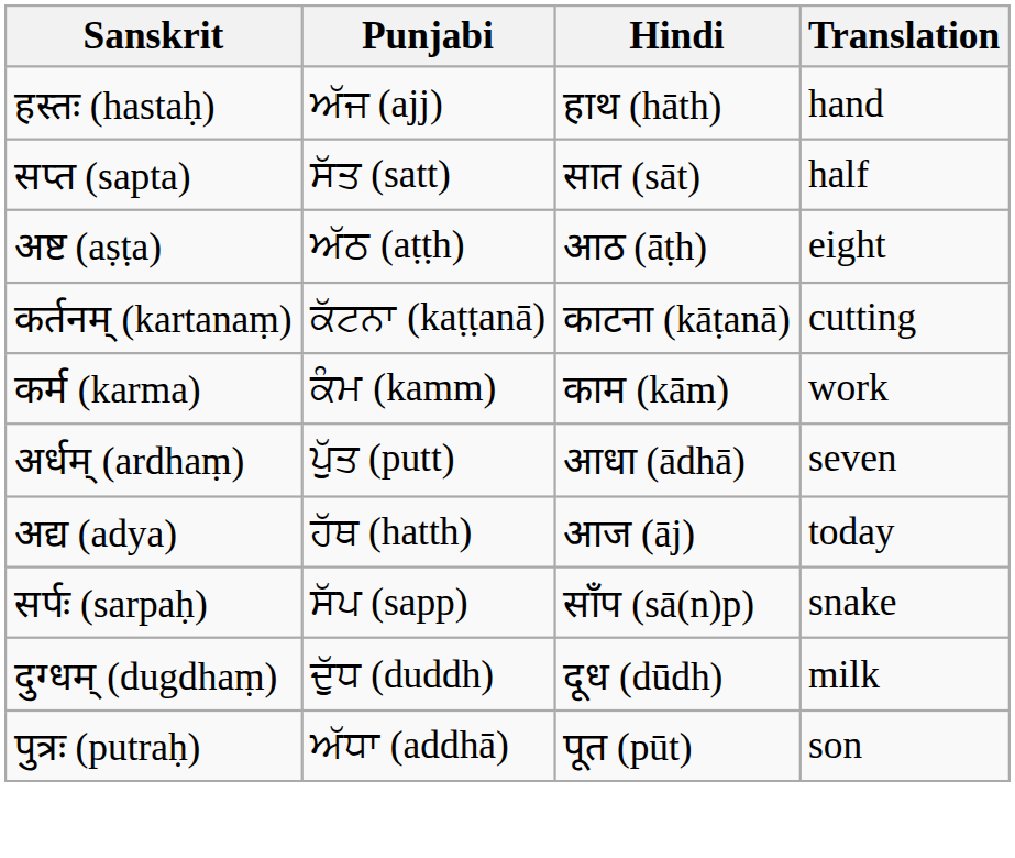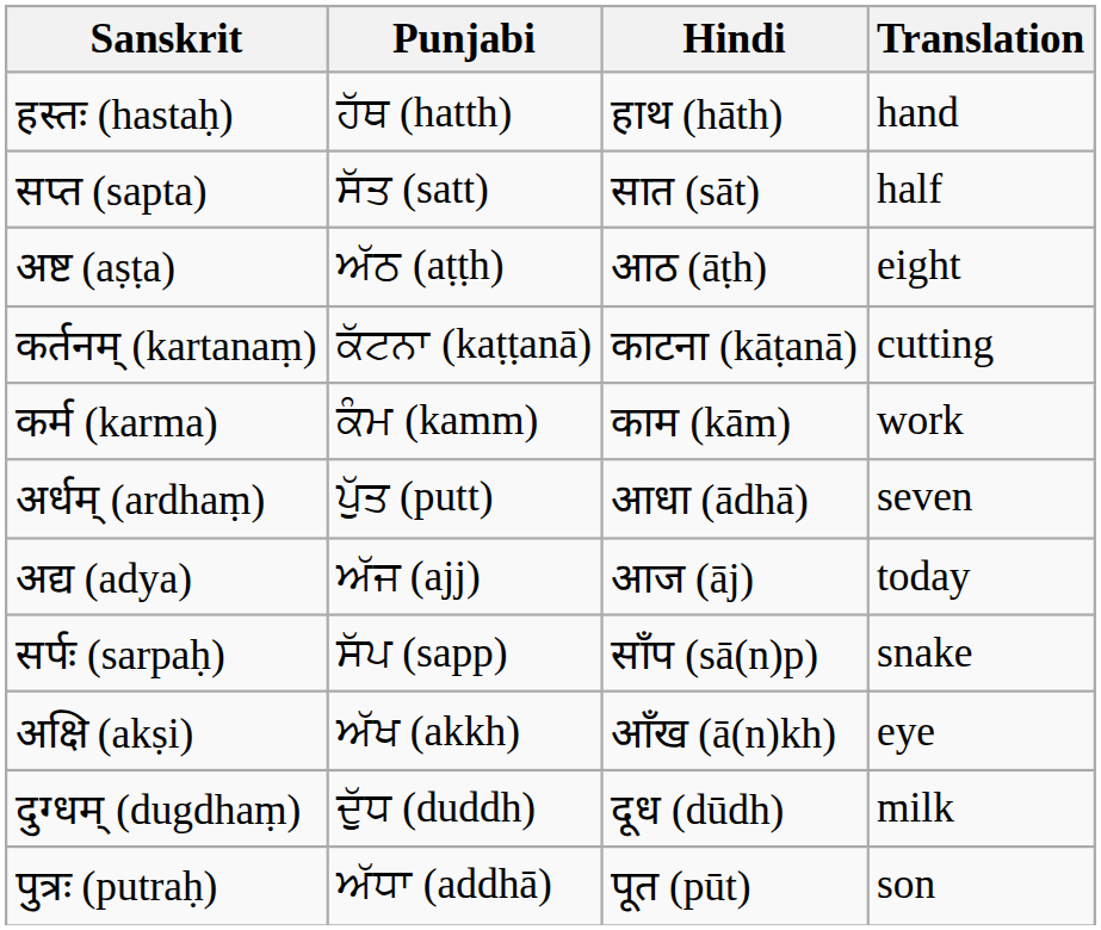 <table class="wikitable">
 <tr>
 <th>Sanskrit</th>
 <th>Punjabi</th>
 <th>Hindi</th>
 <th>Translation</th>
 </tr>
 <tr>
 <td>हस्तः (hastaḥ)</td>
-<td>ਅੱਜ (ajj)</td>
+<td>ਹੱਥ (hatth)</td>
 <td>हाथ (hāth)</td>
 <td>hand</td>
 </tr>
 <tr>
 <td>सप्त (sapta)</td>
 <td>ਸੱਤ (satt)</td>
 <td>सात (sāt)</td>
 <td>half</td>
 </tr>
 <tr>
 <td>अष्ट (aṣṭa)</td>
 <td>ਅੱਠ (aṭṭh)</td>
 <td>आठ (āṭh)</td>
 <td>eight</td>
 </tr>
 <tr>
 <td>कर्तनम् (kartanaṃ)</td>
 <td>ਕੱਟਨਾ (kaṭṭanā)</td>
 <td>काटना (kāṭanā)</td>
 <td>cutting</td>
 </tr>
 <tr>
 <td>कर्म (karma)</td>
 <td>ਕੰਮ (kamm)</td>
 <td>काम (kām)</td>
 <td>work</td>
 </tr>
 <tr>
 <td>अर्धम् (ardhaṃ)</td>
 <td>ਪੁੱਤ (putt)</td>
 <td>आधा (ādhā)</td>
 <td>seven</td>
 </tr>
 <tr>
 <td>अद्य (adya)</td>
-<td>ਹੱਥ (hatth)</td>
+<td>ਅੱਜ (ajj)</td>
 <td>आज (āj)</td>
 <td>today</td>
 </tr>
 <tr>
 <td>सर्पः (sarpaḥ)</td>
 <td>ਸੱਪ (sapp)</td>
 <td>साँप (sā(n)p)</td>
 <td>snake</td>
+</tr>
+<tr>
+<td>अक्षि (akṣi)</td>
+<td>ਅੱਖ (akkh)</td>
+<td>आँख (ā(n)kh)</td>
+<td>eye</td>
 </tr>
 <tr>
 <td>दुग्धम् (dugdhaṃ)</td>
 <td>ਦੁੱਧ (duddh)</td>
 <td>दूध (dūdh)</td>
 <td>milk</td>
 </tr>
 <tr>
 <td>पुत्रः (putraḥ)</td>
 <td>ਅੱਧਾ (addhā)</td>
 <td>पूत (pūt)</td>
 <td>son</td>
 </tr>
 </table>
